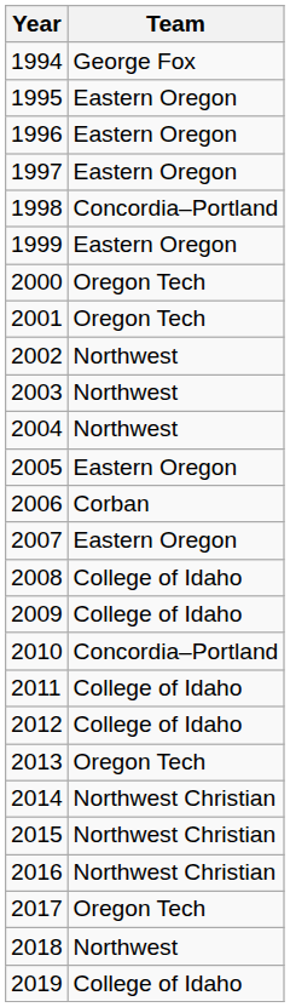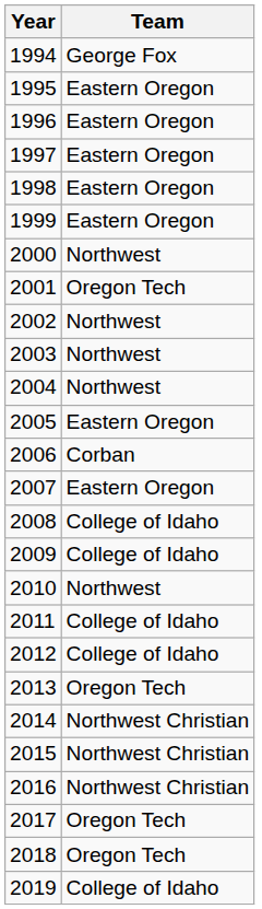 <table class="wikitable">
 <tr>
 <th>Year</th>
 <th>Team</th>
 </tr>
 <tr>
 <td>1994</td>
 <td>George Fox</td>
 </tr>
 <tr>
 <td>1995</td>
 <td>Eastern Oregon</td>
 </tr>
 <tr>
 <td>1996</td>
 <td>Eastern Oregon</td>
 </tr>
 <tr>
 <td>1997</td>
 <td>Eastern Oregon</td>
 </tr>
 <tr>
 <td>1998</td>
-<td>Concordia–Portland</td>
+<td>Eastern Oregon</td>
 </tr>
 <tr>
 <td>1999</td>
 <td>Eastern Oregon</td>
 </tr>
 <tr>
 <td>2000</td>
-<td>Oregon Tech</td>
+<td>Northwest</td>
 </tr>
 <tr>
 <td>2001</td>
 <td>Oregon Tech</td>
 </tr>
 <tr>
 <td>2002</td>
 <td>Northwest</td>
 </tr>
 <tr>
 <td>2003</td>
 <td>Northwest</td>
 </tr>
 <tr>
 <td>2004</td>
 <td>Northwest</td>
 </tr>
 <tr>
 <td>2005</td>
 <td>Eastern Oregon</td>
 </tr>
 <tr>
 <td>2006</td>
 <td>Corban</td>
 </tr>
 <tr>
 <td>2007</td>
 <td>Eastern Oregon</td>
 </tr>
 <tr>
 <td>2008</td>
 <td>College of Idaho</td>
 </tr>
 <tr>
 <td>2009</td>
 <td>College of Idaho</td>
 </tr>
 <tr>
 <td>2010</td>
-<td>Concordia–Portland</td>
+<td>Northwest</td>
 </tr>
 <tr>
 <td>2011</td>
 <td>College of Idaho</td>
 </tr>
 <tr>
 <td>2012</td>
 <td>College of Idaho</td>
 </tr>
 <tr>
 <td>2013</td>
 <td>Oregon Tech</td>
 </tr>
 <tr>
 <td>2014</td>
 <td>Northwest Christian</td>
 </tr>
 <tr>
 <td>2015</td>
 <td>Northwest Christian</td>
 </tr>
 <tr>
 <td>2016</td>
 <td>Northwest Christian</td>
 </tr>
 <tr>
 <td>2017</td>
 <td>Oregon Tech</td>
 </tr>
 <tr>
 <td>2018</td>
-<td>Northwest</td>
+<td>Oregon Tech</td>
 </tr>
 <tr>
 <td>2019</td>
 <td>College of Idaho</td>
 </tr>
 </table>
